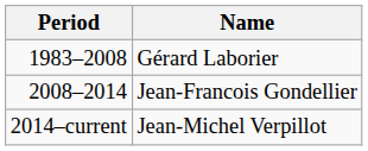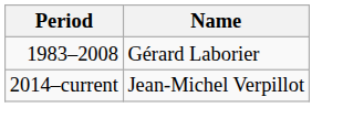 <table class="wikitable">
 <tr>
 <th>Period</th>
 <th>Name</th>
 </tr>
 <tr>
 <td align=right>1983–2008</td>
 <td>Gérard Laborier</td>
 </tr>
 <tr>
-<td align=right>2008–2014</td>
-<td>Jean-Francois Gondellier</td>
-</tr>
-<tr>
 <td align=right>2014–current</td>
 <td>Jean-Michel Verpillot</td>
 </tr>
 </table>
